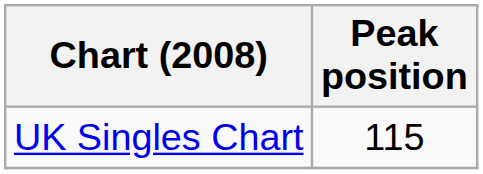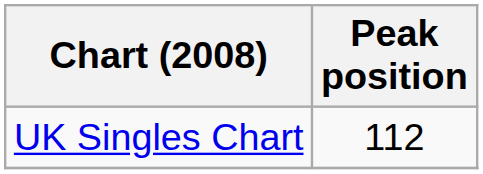 <table class="wikitable">
 <tr>
 <th>Chart (2008)</th>
 <th>Peak<br>position</th>
 </tr>
 <tr>
 <td><a href='#'>UK Singles Chart</a></td>
-<td align="center">115</td>
+<td align="center">112</td>
 </tr>
 <tr>
 </tr>
 </table>
